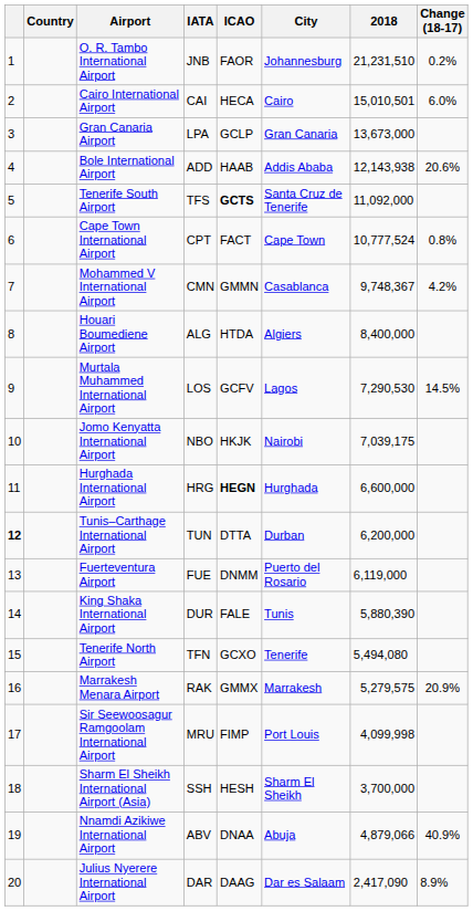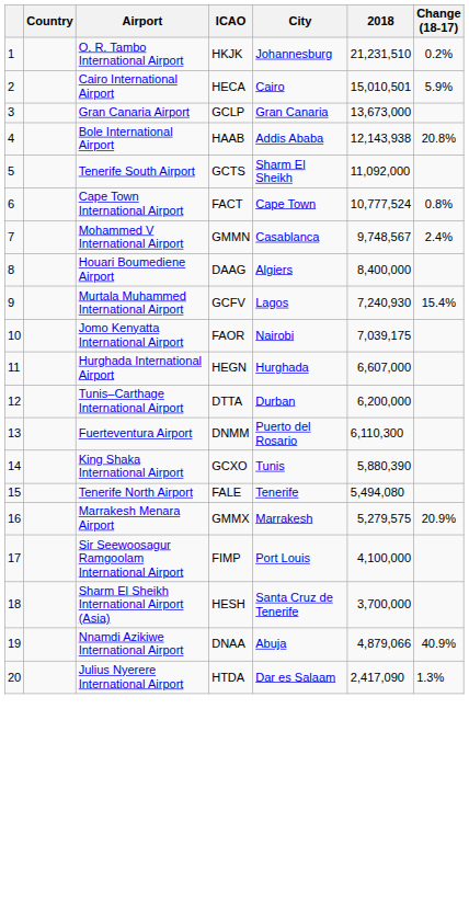 <table class="wikitable sortable">
 <tr>
 <th></th>
 <th>Country</th>
 <th>Airport</th>
-<th>IATA</th>
 <th>ICAO</th>
 <th>City</th>
 <th>2018</th>
 <th>Change <br>(18-17)</th>
 </tr>
 <tr>
 <td>1</td>
 <td></td>
 <td><a href='#'>O. R. Tambo International Airport</a></td>
-<td>JNB</td>
-<td>FAOR</td>
+<td>HKJK</td>
 <td><a href='#'>Johannesburg</a></td>
 <td align=right>21,231,510</td>
 <td style="text-align:center;">0.2%</td>
 </tr>
 <tr>
 <td>2</td>
 <td></td>
 <td><a href='#'>Cairo International Airport</a></td>
-<td>CAI</td>
 <td>HECA</td>
 <td><a href='#'>Cairo</a></td>
 <td align=right>15,010,501</td>
-<td style="text-align:center;">6.0%</td>
+<td style="text-align:center;">5.9%</td>
 </tr>
 <tr>
 <td>3</td>
 <td></td>
 <td><a href='#'>Gran Canaria Airport</a></td>
-<td>LPA</td>
 <td>GCLP</td>
 <td><a href='#'>Gran Canaria</a></td>
 <td>13,673,000</td>
 <td></td>
 </tr>
 <tr>
 <td>4</td>
 <td></td>
 <td><a href='#'>Bole International Airport</a></td>
-<td>ADD</td>
 <td>HAAB</td>
 <td><a href='#'>Addis Ababa</a></td>
 <td align=right>12,143,938</td>
-<td style="text-align:center;">20.6%</td>
+<td style="text-align:center;">20.8%</td>
 </tr>
 <tr>
 <td>5</td>
 <td></td>
 <td><a href='#'>Tenerife South Airport</a></td>
-<td>TFS</td>
-<td><strong>GCTS</strong></td>
-<td><a href='#'>Santa Cruz de Tenerife</a></td>
+<td>GCTS</td>
+<td><a href='#'>Sharm El Sheikh</a></td>
 <td>11,092,000</td>
 <td></td>
 </tr>
 <tr>
 <td>6</td>
 <td></td>
 <td><a href='#'>Cape Town International Airport</a></td>
-<td>CPT</td>
 <td>FACT</td>
 <td><a href='#'>Cape Town</a></td>
 <td align=right>10,777,524</td>
 <td style="text-align:center;">0.8%</td>
 </tr>
 <tr>
 <td>7</td>
 <td></td>
 <td><a href='#'>Mohammed V International Airport</a></td>
-<td>CMN</td>
 <td>GMMN</td>
 <td><a href='#'>Casablanca</a></td>
-<td align=right>9,748,367</td>
-<td style="text-align:center;">4.2%</td>
+<td align=right>9,748,567</td>
+<td style="text-align:center;">2.4%</td>
 </tr>
 <tr>
 <td>8</td>
 <td></td>
 <td><a href='#'>Houari Boumediene Airport</a></td>
-<td>ALG</td>
-<td>HTDA</td>
+<td>DAAG</td>
 <td><a href='#'>Algiers</a></td>
 <td align=right>8,400,000</td>
 <td style="text-align:center;"></td>
 </tr>
 <tr>
 <td>9</td>
 <td></td>
 <td><a href='#'>Murtala Muhammed International Airport</a></td>
-<td>LOS</td>
 <td>GCFV</td>
 <td><a href='#'>Lagos</a></td>
-<td align=right>7,290,530</td>
-<td style="text-align:center;">14.5%</td>
+<td align=right>7,240,930</td>
+<td style="text-align:center;">15.4%</td>
 </tr>
 <tr>
 <td>10</td>
 <td></td>
 <td><a href='#'>Jomo Kenyatta International Airport</a></td>
-<td>NBO</td>
-<td>HKJK</td>
+<td>FAOR</td>
 <td><a href='#'>Nairobi</a></td>
 <td align=right>7,039,175</td>
 <td style="text-align:center;"></td>
 </tr>
 <tr>
 <td>11</td>
 <td></td>
 <td><a href='#'>Hurghada International Airport</a></td>
-<td>HRG</td>
-<td><strong>HEGN</strong></td>
+<td>HEGN</td>
 <td><a href='#'>Hurghada</a></td>
-<td align=right>6,600,000</td>
+<td align=right>6,607,000</td>
 <td style="text-align:center;"></td>
 </tr>
 <tr>
-<td><strong>12</strong></td>
+<td>12</td>
 <td></td>
 <td><a href='#'>Tunis–Carthage International Airport</a></td>
-<td>TUN</td>
 <td>DTTA</td>
 <td><a href='#'>Durban</a></td>
 <td align=right>6,200,000</td>
 <td style="text-align:center;"></td>
 </tr>
 <tr>
 <td>13</td>
 <td></td>
 <td><a href='#'>Fuerteventura Airport</a></td>
-<td>FUE</td>
 <td>DNMM</td>
 <td><a href='#'>Puerto del Rosario</a></td>
-<td>6,119,000</td>
+<td>6,110,300</td>
 <td></td>
 </tr>
 <tr>
 <td>14</td>
 <td></td>
 <td><a href='#'>King Shaka International Airport</a></td>
-<td>DUR</td>
-<td>FALE</td>
+<td>GCXO</td>
 <td><a href='#'>Tunis</a></td>
 <td align=right>5,880,390</td>
 <td style="text-align:center;"></td>
 </tr>
 <tr>
 <td>15</td>
 <td></td>
 <td><a href='#'>Tenerife North Airport</a></td>
-<td>TFN</td>
-<td>GCXO</td>
+<td>FALE</td>
 <td><a href='#'>Tenerife</a></td>
 <td>5,494,080</td>
 <td></td>
 </tr>
 <tr>
 <td>16</td>
 <td></td>
 <td><a href='#'>Marrakesh Menara Airport</a></td>
-<td>RAK</td>
 <td>GMMX</td>
 <td><a href='#'>Marrakesh</a></td>
 <td align=right>5,279,575</td>
 <td style="text-align:center;">20.9%</td>
 </tr>
 <tr>
 <td>17</td>
 <td></td>
 <td><a href='#'>Sir Seewoosagur Ramgoolam International Airport</a></td>
-<td>MRU</td>
 <td>FIMP</td>
 <td><a href='#'>Port Louis</a></td>
-<td align=right>4,099,998</td>
+<td align=right>4,100,000</td>
 <td style="text-align:center;"></td>
 </tr>
 <tr>
 <td>18</td>
 <td></td>
 <td><a href='#'>Sharm El Sheikh International Airport (Asia)</a></td>
-<td>SSH</td>
 <td>HESH</td>
-<td><a href='#'>Sharm El Sheikh</a></td>
+<td><a href='#'>Santa Cruz de Tenerife</a></td>
 <td align=right>3,700,000</td>
 <td style="text-align:center;"></td>
 </tr>
 <tr>
 <td>19</td>
 <td></td>
 <td><a href='#'>Nnamdi Azikiwe International Airport</a></td>
-<td>ABV</td>
 <td>DNAA</td>
 <td><a href='#'>Abuja</a></td>
 <td align=right>4,879,066</td>
 <td style="text-align:center;">40.9%</td>
 </tr>
 <tr>
 <td>20</td>
 <td></td>
 <td><a href='#'>Julius Nyerere International Airport</a></td>
-<td>DAR</td>
-<td>DAAG</td>
+<td>HTDA</td>
 <td><a href='#'>Dar es Salaam</a></td>
 <td>2,417,090</td>
-<td>8.9%</td>
+<td>1.3%</td>
 </tr>
 </table>
